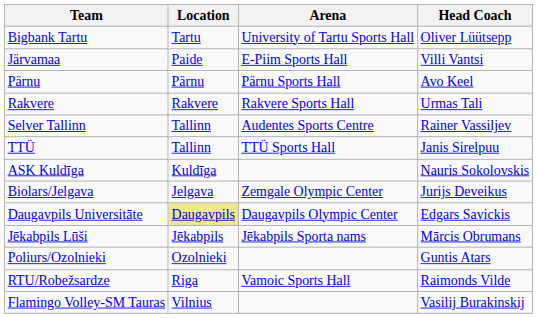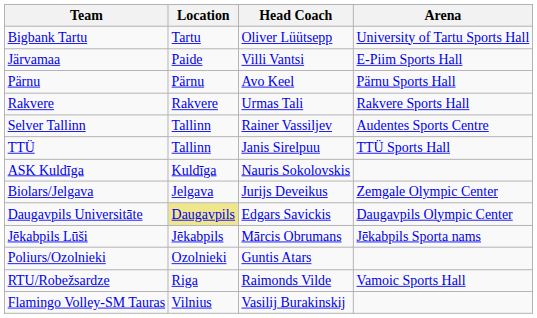 <table class="wikitable sortable">
 <tr>
 <th>Team</th>
 <th>Location</th>
+<th>Head Coach</th>
 <th>Arena</th>
-<th>Head Coach</th>
 </tr>
 <tr>
 <td> <a href='#'>Bigbank Tartu</a></td>
 <td><a href='#'>Tartu</a></td>
+<td> <a href='#'>Oliver Lüütsepp</a></td>
 <td><a href='#'>University of Tartu Sports Hall</a></td>
-<td> <a href='#'>Oliver Lüütsepp</a></td>
 </tr>
 <tr>
 <td> <a href='#'>Järvamaa</a></td>
 <td><a href='#'>Paide</a></td>
+<td> <a href='#'>Villi Vantsi</a></td>
 <td><a href='#'>E-Piim Sports Hall</a></td>
-<td> <a href='#'>Villi Vantsi</a></td>
 </tr>
 <tr>
 <td> <a href='#'>Pärnu</a></td>
 <td><a href='#'>Pärnu</a></td>
+<td> <a href='#'>Avo Keel</a></td>
 <td><a href='#'>Pärnu Sports Hall</a></td>
-<td> <a href='#'>Avo Keel</a></td>
 </tr>
 <tr>
 <td> <a href='#'>Rakvere</a></td>
 <td><a href='#'>Rakvere</a></td>
+<td> <a href='#'>Urmas Tali</a></td>
 <td><a href='#'>Rakvere Sports Hall</a></td>
-<td> <a href='#'>Urmas Tali</a></td>
 </tr>
 <tr>
 <td> <a href='#'>Selver Tallinn</a></td>
 <td><a href='#'>Tallinn</a></td>
+<td> <a href='#'>Rainer Vassiljev</a></td>
 <td><a href='#'>Audentes Sports Centre</a></td>
-<td> <a href='#'>Rainer Vassiljev</a></td>
 </tr>
 <tr>
 <td> <a href='#'>TTÜ</a></td>
 <td><a href='#'>Tallinn</a></td>
+<td> <a href='#'>Janis Sirelpuu</a></td>
 <td><a href='#'>TTÜ Sports Hall</a></td>
-<td> <a href='#'>Janis Sirelpuu</a></td>
 </tr>
 <tr>
 <td> <a href='#'>ASK Kuldīga</a></td>
 <td><a href='#'>Kuldīga</a></td>
+<td> <a href='#'>Nauris Sokolovskis</a></td>
 <td></td>
-<td> <a href='#'>Nauris Sokolovskis</a></td>
 </tr>
 <tr>
 <td> <a href='#'>Biolars/Jelgava</a></td>
 <td><a href='#'>Jelgava</a></td>
+<td> <a href='#'>Jurijs Deveikus</a></td>
 <td><a href='#'>Zemgale Olympic Center</a></td>
-<td> <a href='#'>Jurijs Deveikus</a></td>
 </tr>
 <tr>
 <td> <a href='#'>Daugavpils Universitāte</a></td>
 <td style="background: khaki;"><a href='#'>Daugavpils</a></td>
+<td> <a href='#'>Edgars Savickis</a></td>
 <td><a href='#'>Daugavpils Olympic Center</a></td>
-<td> <a href='#'>Edgars Savickis</a></td>
 </tr>
 <tr>
 <td> <a href='#'>Jēkabpils Lūši</a></td>
 <td><a href='#'>Jēkabpils</a></td>
+<td> <a href='#'>Mārcis Obrumans</a></td>
 <td><a href='#'>Jēkabpils Sporta nams</a></td>
-<td> <a href='#'>Mārcis Obrumans</a></td>
 </tr>
 <tr>
 <td> <a href='#'>Poliurs/Ozolnieki</a></td>
 <td><a href='#'>Ozolnieki</a></td>
+<td> <a href='#'>Guntis Atars</a></td>
 <td></td>
-<td> <a href='#'>Guntis Atars</a></td>
 </tr>
 <tr>
 <td> <a href='#'>RTU/Robežsardze</a></td>
 <td><a href='#'>Riga</a></td>
+<td> <a href='#'>Raimonds Vilde</a></td>
 <td><a href='#'>Vamoic Sports Hall</a></td>
-<td> <a href='#'>Raimonds Vilde</a></td>
 </tr>
 <tr>
 <td> <a href='#'>Flamingo Volley-SM Tauras</a></td>
 <td><a href='#'>Vilnius</a></td>
+<td> <a href='#'>Vasilij Burakinskij</a></td>
 <td></td>
-<td> <a href='#'>Vasilij Burakinskij</a></td>
 </tr>
 </table>
